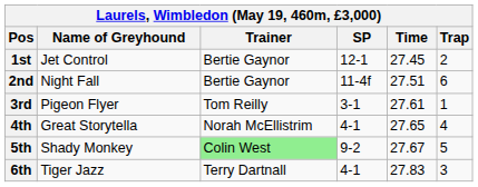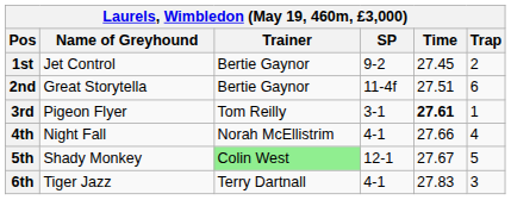 <table class="wikitable">
 <tr>
 <th colspan="6"><a href='#'>Laurels</a>, <a href='#'>Wimbledon</a> (May 19, 460m, £3,000)</th>
 </tr>
 <tr>
 <th width=30>Pos</th>
 <th width=180>Name of Greyhound</th>
 <th width=150>Trainer</th>
 <th width=50>SP</th>
 <th width=50>Time</th>
 <th width=30>Trap</th>
 </tr>
 <tr>
 <th>1st</th>
 <td>Jet Control</td>
 <td>Bertie Gaynor</td>
-<td>12-1</td>
+<td>9-2</td>
 <td>27.45</td>
 <td>2</td>
 </tr>
 <tr>
 <th>2nd</th>
-<td>Night Fall</td>
+<td>Great Storytella</td>
 <td>Bertie Gaynor</td>
 <td>11-4f</td>
 <td>27.51</td>
 <td>6</td>
 </tr>
 <tr>
 <th>3rd</th>
 <td>Pigeon Flyer</td>
 <td>Tom Reilly</td>
 <td>3-1</td>
-<td>27.61</td>
+<td><strong>27.61</strong></td>
 <td>1</td>
 </tr>
 <tr>
 <th>4th</th>
-<td>Great Storytella</td>
+<td>Night Fall</td>
 <td>Norah McEllistrim</td>
 <td>4-1</td>
-<td>27.65</td>
+<td>27.66</td>
 <td>4</td>
 </tr>
 <tr>
 <th>5th</th>
 <td>Shady Monkey</td>
 <td style="background: lightgreen;">Colin West</td>
-<td>9-2</td>
+<td>12-1</td>
 <td>27.67</td>
 <td>5</td>
 </tr>
 <tr>
 <th>6th</th>
 <td>Tiger Jazz</td>
 <td>Terry Dartnall</td>
 <td>4-1</td>
 <td>27.83</td>
 <td>3</td>
 </tr>
 </table>
